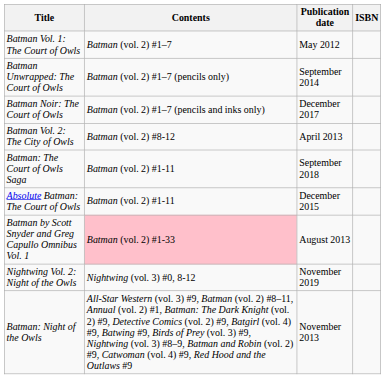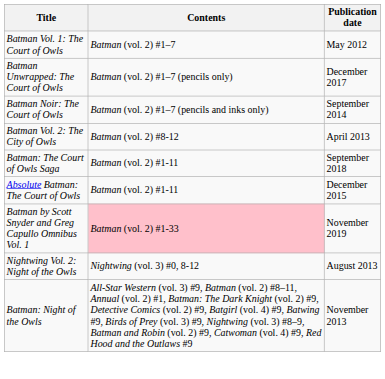 <table class="wikitable">
 <tr>
 <th>Title</th>
 <th>Contents</th>
 <th>Publication date</th>
-<th>ISBN</th>
 </tr>
 <tr>
 <td><em>Batman Vol. 1: The Court of Owls</em></td>
 <td><em>Batman</em> (vol. 2) #1–7</td>
 <td>May 2012</td>
-<td></td>
 </tr>
 <tr>
 <td><em>Batman Unwrapped: The Court of Owls</em></td>
 <td><em>Batman</em> (vol. 2) #1–7 (pencils only)</td>
-<td>September 2014</td>
-<td></td>
+<td>December 2017</td>
 </tr>
 <tr>
 <td><em>Batman Noir: The Court of Owls</em></td>
 <td><em>Batman</em> (vol. 2) #1–7 (pencils and inks only)</td>
-<td>December 2017</td>
-<td></td>
+<td>September 2014</td>
 </tr>
 <tr>
 <td><em>Batman Vol. 2: The City of Owls</em></td>
 <td><em>Batman</em> (vol. 2) #8-12</td>
 <td>April 2013</td>
-<td></td>
 </tr>
 <tr>
 <td><em>Batman: The Court of Owls Saga</em></td>
 <td><em>Batman</em> (vol. 2) #1-11</td>
 <td>September 2018</td>
-<td></td>
 </tr>
 <tr>
 <td><em><a href='#'>Absolute</a> Batman: The Court of Owls</em></td>
 <td><em>Batman</em> (vol. 2) #1-11</td>
 <td>December 2015</td>
-<td></td>
 </tr>
 <tr>
 <td><em>Batman by Scott Snyder and Greg Capullo Omnibus Vol. 1</em></td>
 <td style="background: pink;"><em>Batman</em> (vol. 2) #1-33</td>
-<td>August 2013</td>
-<td></td>
+<td>November 2019</td>
 </tr>
 <tr>
 <td><em>Nightwing Vol. 2: Night of the Owls</em></td>
 <td><em>Nightwing</em> (vol. 3) #0, 8-12</td>
-<td>November 2019</td>
-<td></td>
+<td>August 2013</td>
 </tr>
 <tr>
 <td><em>Batman: Night of the Owls</em></td>
 <td><em>All-Star Western</em> (vol. 3) #9, <em>Batman</em> (vol. 2) #8–11, <em>Annual</em> (vol. 2) #1, <em>Batman: The Dark Knight</em> (vol. 2) #9, <em>Detective Comics</em> (vol. 2) #9, <em>Batgirl</em> (vol. 4) #9, <em>Batwing</em> #9, <em>Birds of Prey</em> (vol. 3) #9, <em>Nightwing</em> (vol. 3) #8–9, <em>Batman and Robin</em> (vol. 2) #9, <em>Catwoman</em> (vol. 4) #9, <em>Red Hood and the Outlaws</em> #9</td>
 <td>November 2013</td>
-<td></td>
 </tr>
 </table>
